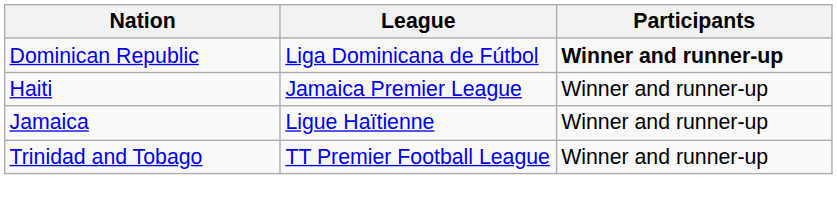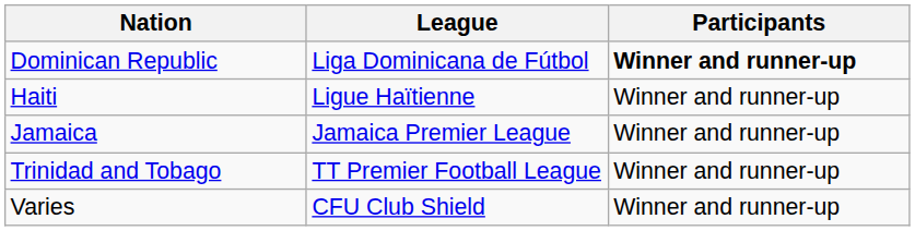 <table class="wikitable">
 <tr>
 <th width=200px>Nation</th>
 <th width=200px>League</th>
 <th width=200px>Participants</th>
 </tr>
 <tr>
 <td> <a href='#'>Dominican Republic</a></td>
 <td><a href='#'>Liga Dominicana de Fútbol</a></td>
 <td><strong>Winner and runner-up</strong></td>
 </tr>
 <tr>
 <td> <a href='#'>Haiti</a></td>
-<td><a href='#'>Jamaica Premier League</a></td>
+<td><a href='#'>Ligue Haïtienne</a></td>
 <td>Winner and runner-up</td>
 </tr>
 <tr>
 <td> <a href='#'>Jamaica</a></td>
-<td><a href='#'>Ligue Haïtienne</a></td>
+<td><a href='#'>Jamaica Premier League</a></td>
 <td>Winner and runner-up</td>
 </tr>
 <tr>
 <td> <a href='#'>Trinidad and Tobago</a></td>
 <td><a href='#'>TT Premier Football League</a></td>
 <td>Winner and runner-up</td>
 </tr>
+<tr>
+<td>Varies</td>
+<td><a href='#'>CFU Club Shield</a></td>
+<td>Winner and runner-up</td>
+</tr>
 </table>
